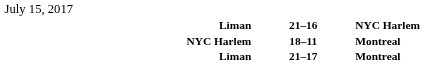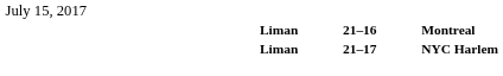 <table style="width:100%;" cellspacing="1">
 <tr>
 <th width=25%></th>
 <th width=2%></th>
 <th width=6%></th>
 <th width=2%></th>
 <th width=25%></th>
 </tr>
 <tr>
 <td>July 15, 2017</td>
 </tr>
 <tr style=font-size:90%>
 <td align=right><strong>Liman </strong></td>
 <td></td>
 <td align=center><strong>21–16</strong></td>
 <td></td>
-<td><strong> NYC Harlem</strong></td>
-<td></td>
-</tr>
-<tr style=font-size:90%>
-<td align=right><strong>NYC Harlem </strong></td>
-<td></td>
-<td align=center><strong>18–11</strong></td>
-<td></td>
 <td><strong> Montreal</strong></td>
 <td></td>
 </tr>
 <tr style=font-size:90%>
 <td align=right><strong>Liman </strong></td>
 <td></td>
 <td align=center><strong>21–17</strong></td>
 <td></td>
-<td><strong> Montreal</strong></td>
+<td><strong> NYC Harlem</strong></td>
 <td></td>
 </tr>
 </table>
